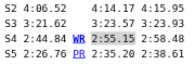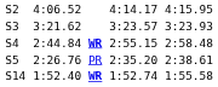 <table>
 <tr>
 <td>S2 <br></td>
 <td></td>
 <td>4:06.52</td>
 <td></td>
 <td>4:14.17</td>
 <td></td>
 <td>4:15.95</td>
 </tr>
 <tr>
 <td>S3 <br></td>
 <td></td>
 <td>3:21.62</td>
 <td></td>
 <td>3:23.57</td>
 <td></td>
 <td>3:23.93</td>
 </tr>
 <tr>
 <td>S4 <br></td>
 <td></td>
 <td>2:44.84 <strong><a href='#'>WR</a></strong></td>
 <td></td>
-<td style="background: lightgrey;">2:55.15</td>
+<td>2:55.15</td>
 <td></td>
 <td>2:58.48</td>
 </tr>
 <tr>
 <td>S5 <br></td>
 <td></td>
 <td>2:26.76 <a href='#'>PR</a></td>
 <td></td>
 <td>2:35.20</td>
 <td></td>
 <td>2:38.61</td>
 </tr>
+<tr>
+<td>S14 <br></td>
+<td></td>
+<td>1:52.40 <strong><a href='#'>WR</a></strong></td>
+<td></td>
+<td>1:52.74</td>
+<td></td>
+<td>1:55.58</td>
+</tr>
 </table>
